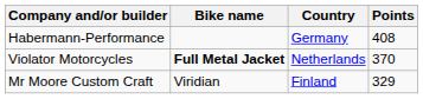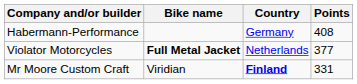 <table class="wikitable" border="1">
 <tr>
 <th>Company and/or builder</th>
 <th>Bike name</th>
 <th>Country</th>
 <th>Points</th>
 </tr>
 <tr>
 <td>Habermann-Performance</td>
 <td></td>
 <td><a href='#'>Germany</a></td>
 <td>408</td>
 </tr>
 <tr>
 <td>Violator Motorcycles</td>
 <td><strong>Full Metal Jacket</strong></td>
 <td><a href='#'>Netherlands</a></td>
-<td>370</td>
+<td>377</td>
 </tr>
 <tr>
 <td>Mr Moore Custom Craft</td>
 <td>Viridian</td>
-<td><a href='#'>Finland</a></td>
-<td>329</td>
+<td><strong><a href='#'>Finland</a></strong></td>
+<td>331</td>
 </tr>
 </table>
